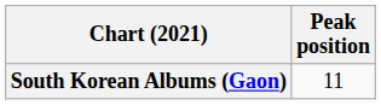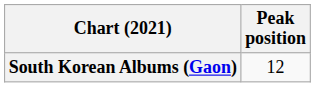 <table class="wikitable plainrowheaders" style="text-align:center">
 <tr>
 <th scope="col">Chart (2021)</th>
 <th scope="col">Peak<br>position</th>
 </tr>
 <tr>
 <th scope="row">South Korean Albums (<a href='#'>Gaon</a>)</th>
-<td>11</td>
+<td>12</td>
 </tr>
 </table>
